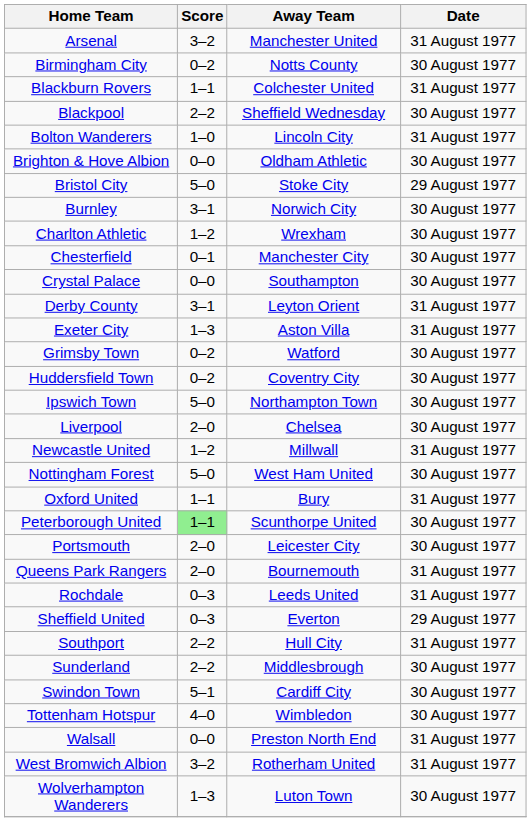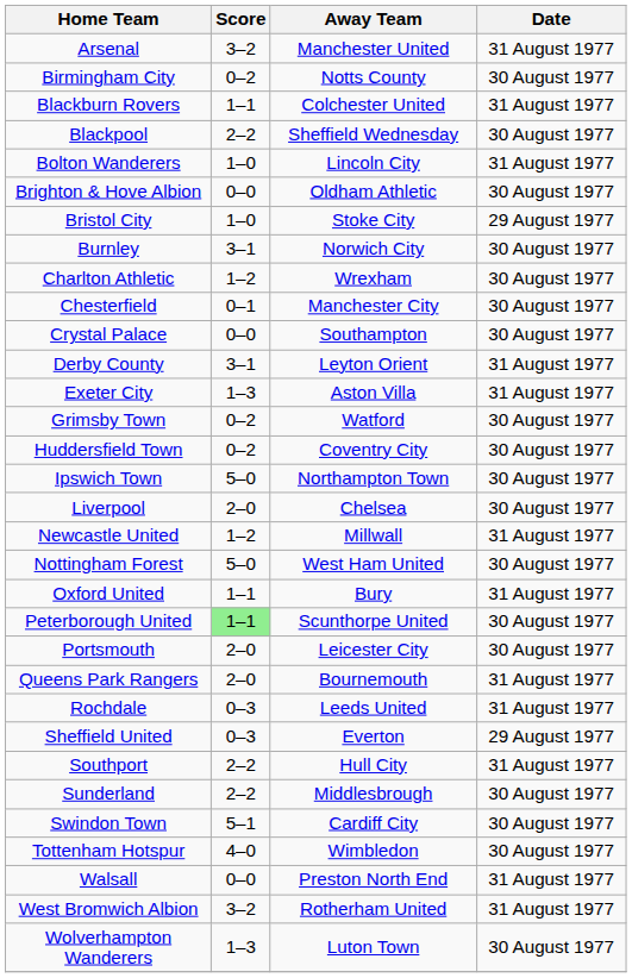 <table class="wikitable" style="text-align:center;">
 <tr>
 <th width=175>Home Team</th>
 <th width=20>Score</th>
 <th width=175>Away Team</th>
 <th width= 125>Date</th>
 </tr>
 <tr>
 <td><a href='#'>Arsenal</a></td>
 <td>3–2</td>
 <td><a href='#'>Manchester United</a></td>
 <td>31 August 1977</td>
 </tr>
 <tr>
 <td><a href='#'>Birmingham City</a></td>
 <td>0–2</td>
 <td><a href='#'>Notts County</a></td>
 <td>30 August 1977</td>
 </tr>
 <tr>
 <td><a href='#'>Blackburn Rovers</a></td>
 <td>1–1</td>
 <td><a href='#'>Colchester United</a></td>
 <td>31 August 1977</td>
 </tr>
 <tr>
 <td><a href='#'>Blackpool</a></td>
 <td>2–2</td>
 <td><a href='#'>Sheffield Wednesday</a></td>
 <td>30 August 1977</td>
 </tr>
 <tr>
 <td><a href='#'>Bolton Wanderers</a></td>
 <td>1–0</td>
 <td><a href='#'>Lincoln City</a></td>
 <td>31 August 1977</td>
 </tr>
 <tr>
 <td><a href='#'>Brighton & Hove Albion</a></td>
 <td>0–0</td>
 <td><a href='#'>Oldham Athletic</a></td>
 <td>30 August 1977</td>
 </tr>
 <tr>
 <td><a href='#'>Bristol City</a></td>
-<td>5–0</td>
+<td>1–0</td>
 <td><a href='#'>Stoke City</a></td>
 <td>29 August 1977</td>
 </tr>
 <tr>
 <td><a href='#'>Burnley</a></td>
 <td>3–1</td>
 <td><a href='#'>Norwich City</a></td>
 <td>30 August 1977</td>
 </tr>
 <tr>
 <td><a href='#'>Charlton Athletic</a></td>
 <td>1–2</td>
 <td><a href='#'>Wrexham</a></td>
 <td>30 August 1977</td>
 </tr>
 <tr>
 <td><a href='#'>Chesterfield</a></td>
 <td>0–1</td>
 <td><a href='#'>Manchester City</a></td>
 <td>30 August 1977</td>
 </tr>
 <tr>
 <td><a href='#'>Crystal Palace</a></td>
 <td>0–0</td>
 <td><a href='#'>Southampton</a></td>
 <td>30 August 1977</td>
 </tr>
 <tr>
 <td><a href='#'>Derby County</a></td>
 <td>3–1</td>
 <td><a href='#'>Leyton Orient</a></td>
 <td>31 August 1977</td>
 </tr>
 <tr>
 <td><a href='#'>Exeter City</a></td>
 <td>1–3</td>
 <td><a href='#'>Aston Villa</a></td>
 <td>31 August 1977</td>
 </tr>
 <tr>
 <td><a href='#'>Grimsby Town</a></td>
 <td>0–2</td>
 <td><a href='#'>Watford</a></td>
 <td>30 August 1977</td>
 </tr>
 <tr>
 <td><a href='#'>Huddersfield Town</a></td>
 <td>0–2</td>
 <td><a href='#'>Coventry City</a></td>
 <td>30 August 1977</td>
 </tr>
 <tr>
 <td><a href='#'>Ipswich Town</a></td>
 <td>5–0</td>
 <td><a href='#'>Northampton Town</a></td>
 <td>30 August 1977</td>
 </tr>
 <tr>
 <td><a href='#'>Liverpool</a></td>
 <td>2–0</td>
 <td><a href='#'>Chelsea</a></td>
 <td>30 August 1977</td>
 </tr>
 <tr>
 <td><a href='#'>Newcastle United</a></td>
 <td>1–2</td>
 <td><a href='#'>Millwall</a></td>
 <td>31 August 1977</td>
 </tr>
 <tr>
 <td><a href='#'>Nottingham Forest</a></td>
 <td>5–0</td>
 <td><a href='#'>West Ham United</a></td>
 <td>30 August 1977</td>
 </tr>
 <tr>
 <td><a href='#'>Oxford United</a></td>
 <td>1–1</td>
 <td><a href='#'>Bury</a></td>
 <td>31 August 1977</td>
 </tr>
 <tr>
 <td><a href='#'>Peterborough United</a></td>
 <td style="background: lightgreen;">1–1</td>
 <td><a href='#'>Scunthorpe United</a></td>
 <td>30 August 1977</td>
 </tr>
 <tr>
 <td><a href='#'>Portsmouth</a></td>
 <td>2–0</td>
 <td><a href='#'>Leicester City</a></td>
 <td>30 August 1977</td>
 </tr>
 <tr>
 <td><a href='#'>Queens Park Rangers</a></td>
 <td>2–0</td>
 <td><a href='#'>Bournemouth</a></td>
 <td>31 August 1977</td>
 </tr>
 <tr>
 <td><a href='#'>Rochdale</a></td>
 <td>0–3</td>
 <td><a href='#'>Leeds United</a></td>
 <td>31 August 1977</td>
 </tr>
 <tr>
 <td><a href='#'>Sheffield United</a></td>
 <td>0–3</td>
 <td><a href='#'>Everton</a></td>
 <td>29 August 1977</td>
 </tr>
 <tr>
 <td><a href='#'>Southport</a></td>
 <td>2–2</td>
 <td><a href='#'>Hull City</a></td>
 <td>31 August 1977</td>
 </tr>
 <tr>
 <td><a href='#'>Sunderland</a></td>
 <td>2–2</td>
 <td><a href='#'>Middlesbrough</a></td>
 <td>30 August 1977</td>
 </tr>
 <tr>
 <td><a href='#'>Swindon Town</a></td>
 <td>5–1</td>
 <td><a href='#'>Cardiff City</a></td>
 <td>30 August 1977</td>
 </tr>
 <tr>
 <td><a href='#'>Tottenham Hotspur</a></td>
 <td>4–0</td>
 <td><a href='#'>Wimbledon</a></td>
 <td>30 August 1977</td>
 </tr>
 <tr>
 <td><a href='#'>Walsall</a></td>
 <td>0–0</td>
 <td><a href='#'>Preston North End</a></td>
 <td>31 August 1977</td>
 </tr>
 <tr>
 <td><a href='#'>West Bromwich Albion</a></td>
 <td>3–2</td>
 <td><a href='#'>Rotherham United</a></td>
 <td>31 August 1977</td>
 </tr>
 <tr>
 <td><a href='#'>Wolverhampton Wanderers</a></td>
 <td>1–3</td>
 <td><a href='#'>Luton Town</a></td>
 <td>30 August 1977</td>
 </tr>
 <tr>
 </tr>
 </table>
